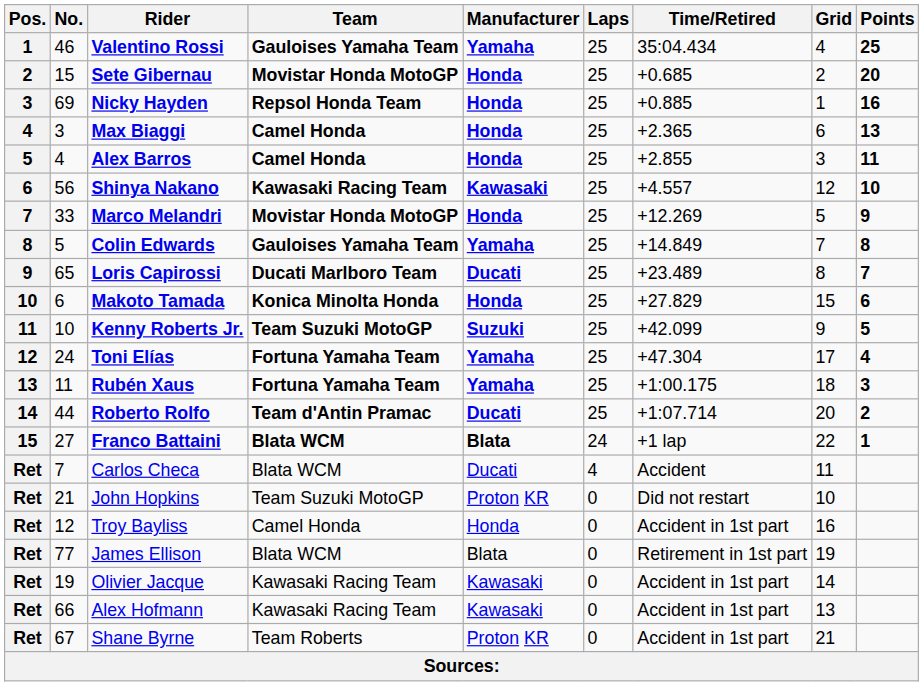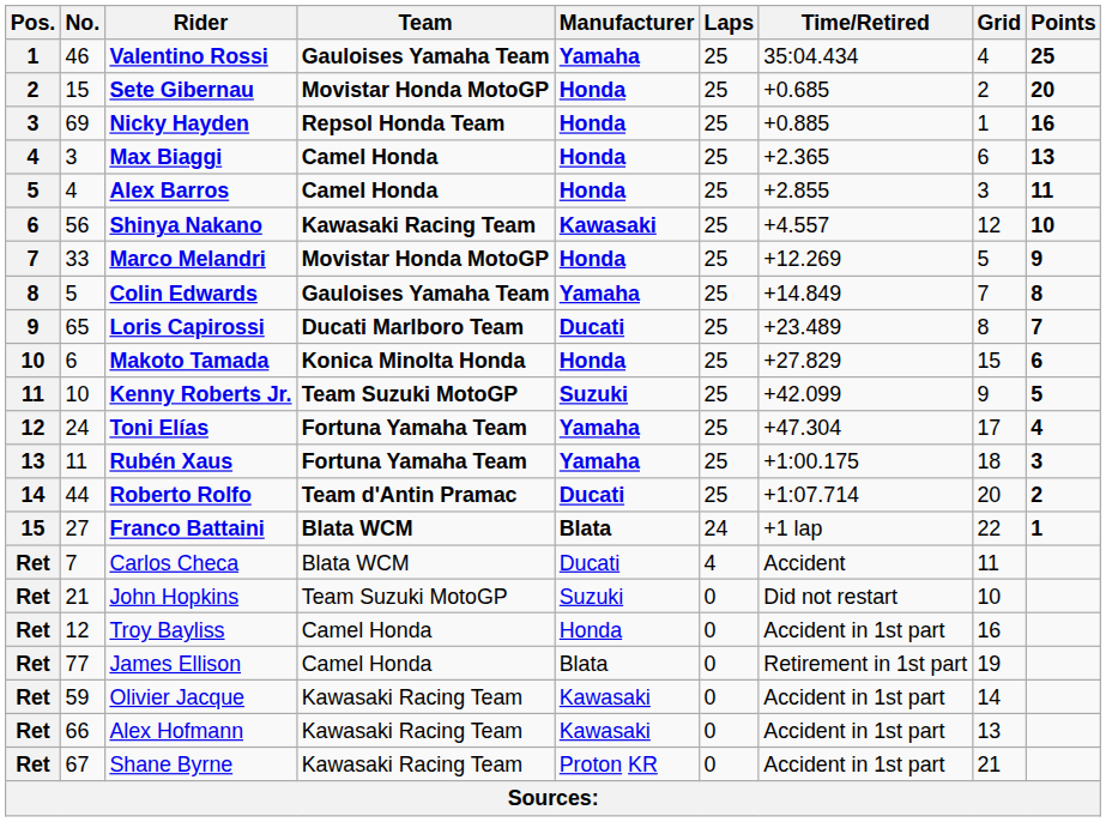 <table class="wikitable" style="font-size: 95%;">
 <tr>
 <th>Pos.</th>
 <th>No.</th>
 <th>Rider</th>
 <th>Team</th>
 <th>Manufacturer</th>
 <th>Laps</th>
 <th>Time/Retired</th>
 <th>Grid</th>
 <th>Points</th>
 </tr>
 <tr>
 <th>1</th>
 <td>46</td>
 <td> <strong><a href='#'>Valentino Rossi</a></strong></td>
 <td><strong>Gauloises Yamaha Team</strong></td>
 <td><strong><a href='#'>Yamaha</a></strong></td>
 <td>25</td>
 <td>35:04.434</td>
 <td>4</td>
 <td><strong>25</strong></td>
 </tr>
 <tr>
 <th>2</th>
 <td>15</td>
 <td> <strong><a href='#'>Sete Gibernau</a></strong></td>
 <td><strong>Movistar Honda MotoGP</strong></td>
 <td><strong><a href='#'>Honda</a></strong></td>
 <td>25</td>
 <td>+0.685</td>
 <td>2</td>
 <td><strong>20</strong></td>
 </tr>
 <tr>
 <th>3</th>
 <td>69</td>
 <td> <strong><a href='#'>Nicky Hayden</a></strong></td>
 <td><strong>Repsol Honda Team</strong></td>
 <td><strong><a href='#'>Honda</a></strong></td>
 <td>25</td>
 <td>+0.885</td>
 <td>1</td>
 <td><strong>16</strong></td>
 </tr>
 <tr>
 <th>4</th>
 <td>3</td>
 <td> <strong><a href='#'>Max Biaggi</a></strong></td>
 <td><strong>Camel Honda</strong></td>
 <td><strong><a href='#'>Honda</a></strong></td>
 <td>25</td>
 <td>+2.365</td>
 <td>6</td>
 <td><strong>13</strong></td>
 </tr>
 <tr>
 <th>5</th>
 <td>4</td>
 <td> <strong><a href='#'>Alex Barros</a></strong></td>
 <td><strong>Camel Honda</strong></td>
 <td><strong><a href='#'>Honda</a></strong></td>
 <td>25</td>
 <td>+2.855</td>
 <td>3</td>
 <td><strong>11</strong></td>
 </tr>
 <tr>
 <th>6</th>
 <td>56</td>
 <td> <strong><a href='#'>Shinya Nakano</a></strong></td>
 <td><strong>Kawasaki Racing Team</strong></td>
 <td><strong><a href='#'>Kawasaki</a></strong></td>
 <td>25</td>
 <td>+4.557</td>
 <td>12</td>
 <td><strong>10</strong></td>
 </tr>
 <tr>
 <th>7</th>
 <td>33</td>
 <td> <strong><a href='#'>Marco Melandri</a></strong></td>
 <td><strong>Movistar Honda MotoGP</strong></td>
 <td><strong><a href='#'>Honda</a></strong></td>
 <td>25</td>
 <td>+12.269</td>
 <td>5</td>
 <td><strong>9</strong></td>
 </tr>
 <tr>
 <th>8</th>
 <td>5</td>
 <td> <strong><a href='#'>Colin Edwards</a></strong></td>
 <td><strong>Gauloises Yamaha Team</strong></td>
 <td><strong><a href='#'>Yamaha</a></strong></td>
 <td>25</td>
 <td>+14.849</td>
 <td>7</td>
 <td><strong>8</strong></td>
 </tr>
 <tr>
 <th>9</th>
 <td>65</td>
 <td> <strong><a href='#'>Loris Capirossi</a></strong></td>
 <td><strong>Ducati Marlboro Team</strong></td>
 <td><strong><a href='#'>Ducati</a></strong></td>
 <td>25</td>
 <td>+23.489</td>
 <td>8</td>
 <td><strong>7</strong></td>
 </tr>
 <tr>
 <th>10</th>
 <td>6</td>
 <td> <strong><a href='#'>Makoto Tamada</a></strong></td>
 <td><strong>Konica Minolta Honda</strong></td>
 <td><strong><a href='#'>Honda</a></strong></td>
 <td>25</td>
 <td>+27.829</td>
 <td>15</td>
 <td><strong>6</strong></td>
 </tr>
 <tr>
 <th>11</th>
 <td>10</td>
 <td> <strong><a href='#'>Kenny Roberts Jr.</a></strong></td>
 <td><strong>Team Suzuki MotoGP</strong></td>
 <td><strong><a href='#'>Suzuki</a></strong></td>
 <td>25</td>
 <td>+42.099</td>
 <td>9</td>
 <td><strong>5</strong></td>
 </tr>
 <tr>
 <th>12</th>
 <td>24</td>
 <td> <strong><a href='#'>Toni Elías</a></strong></td>
 <td><strong>Fortuna Yamaha Team</strong></td>
 <td><strong><a href='#'>Yamaha</a></strong></td>
 <td>25</td>
 <td>+47.304</td>
 <td>17</td>
 <td><strong>4</strong></td>
 </tr>
 <tr>
 <th>13</th>
 <td>11</td>
 <td> <strong><a href='#'>Rubén Xaus</a></strong></td>
 <td><strong>Fortuna Yamaha Team</strong></td>
 <td><strong><a href='#'>Yamaha</a></strong></td>
 <td>25</td>
 <td>+1:00.175</td>
 <td>18</td>
 <td><strong>3</strong></td>
 </tr>
 <tr>
 <th>14</th>
 <td>44</td>
 <td> <strong><a href='#'>Roberto Rolfo</a></strong></td>
 <td><strong>Team d'Antin Pramac</strong></td>
 <td><strong><a href='#'>Ducati</a></strong></td>
 <td>25</td>
 <td>+1:07.714</td>
 <td>20</td>
 <td><strong>2</strong></td>
 </tr>
 <tr>
 <th>15</th>
 <td>27</td>
 <td> <strong><a href='#'>Franco Battaini</a></strong></td>
 <td><strong>Blata WCM</strong></td>
 <td><strong>Blata</strong></td>
 <td>24</td>
 <td>+1 lap</td>
 <td>22</td>
 <td><strong>1</strong></td>
 </tr>
 <tr>
 <th>Ret</th>
 <td>7</td>
 <td> <a href='#'>Carlos Checa</a></td>
 <td>Blata WCM</td>
 <td><a href='#'>Ducati</a></td>
 <td>4</td>
 <td>Accident</td>
 <td>11</td>
 <td></td>
 </tr>
 <tr>
 <th>Ret</th>
 <td>21</td>
 <td> <a href='#'>John Hopkins</a></td>
 <td>Team Suzuki MotoGP</td>
-<td><a href='#'>Proton</a> <a href='#'>KR</a></td>
+<td><a href='#'>Suzuki</a></td>
 <td>0</td>
 <td>Did not restart</td>
 <td>10</td>
 <td></td>
 </tr>
 <tr>
 <th>Ret</th>
 <td>12</td>
 <td> <a href='#'>Troy Bayliss</a></td>
 <td>Camel Honda</td>
 <td><a href='#'>Honda</a></td>
 <td>0</td>
 <td>Accident in 1st part</td>
 <td>16</td>
 <td></td>
 </tr>
 <tr>
 <th>Ret</th>
 <td>77</td>
 <td> <a href='#'>James Ellison</a></td>
-<td>Blata WCM</td>
+<td>Camel Honda</td>
 <td>Blata</td>
 <td>0</td>
 <td>Retirement in 1st part</td>
 <td>19</td>
 <td></td>
 </tr>
 <tr>
 <th>Ret</th>
-<td>19</td>
+<td>59</td>
 <td> <a href='#'>Olivier Jacque</a></td>
 <td>Kawasaki Racing Team</td>
 <td><a href='#'>Kawasaki</a></td>
 <td>0</td>
 <td>Accident in 1st part</td>
 <td>14</td>
 <td></td>
 </tr>
 <tr>
 <th>Ret</th>
 <td>66</td>
 <td> <a href='#'>Alex Hofmann</a></td>
 <td>Kawasaki Racing Team</td>
 <td><a href='#'>Kawasaki</a></td>
 <td>0</td>
 <td>Accident in 1st part</td>
 <td>13</td>
 <td></td>
 </tr>
 <tr>
 <th>Ret</th>
 <td>67</td>
 <td> <a href='#'>Shane Byrne</a></td>
-<td>Team Roberts</td>
+<td>Kawasaki Racing Team</td>
 <td><a href='#'>Proton</a> <a href='#'>KR</a></td>
 <td>0</td>
 <td>Accident in 1st part</td>
 <td>21</td>
 <td></td>
 </tr>
 <tr>
 <th colspan=9>Sources: </th>
 </tr>
 </table>
